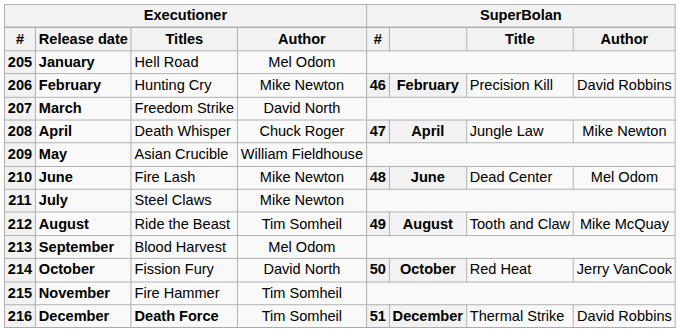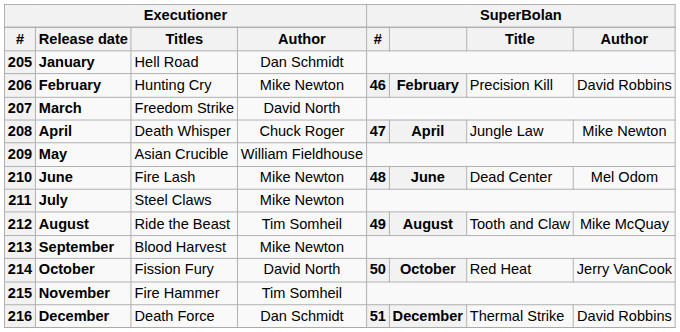 <table class="wikitable plainrowheaders sortable" style="margin-right: 0;">
 <tr>
 <th colspan="4" style="background: #;">Executioner</th>
 <th colspan="4" style="background: #;">SuperBolan</th>
 </tr>
 <tr>
 </tr>
 <tr>
 <th scope="col">#</th>
 <th scope="col">Release date</th>
 <th scope="col">Titles</th>
 <th scope="col">Author</th>
 <th scope="col">#</th>
 <th scope="col"></th>
 <th scope="col">Title</th>
 <th scope="col">Author</th>
 </tr>
 <tr>
 <th scope="row" style="text-align:center;"><strong>205</strong></th>
 <td><strong>January</strong></td>
 <td>Hell Road</td>
-<td style="text-align:center;">Mel Odom</td>
+<td style="text-align:center;">Dan Schmidt</td>
 </tr>
 <tr>
 <th scope="row" style="text-align:center;"><strong>206</strong></th>
 <td><strong>February</strong></td>
 <td>Hunting Cry</td>
 <td style="text-align:center;">Mike Newton</td>
 <th scope="row" style="text-align:center;"><strong>46</strong></th>
 <th scope="row" style="text-align:center;"><strong>February</strong></th>
 <td>Precision Kill</td>
 <td style="text-align:center;">David Robbins</td>
 </tr>
 <tr>
 <th scope="row" style="text-align:center;"><strong>207</strong></th>
 <td><strong>March</strong></td>
 <td>Freedom Strike</td>
 <td style="text-align:center;">David North</td>
 </tr>
 <tr>
 <th scope="row" style="text-align:center;"><strong>208</strong></th>
 <td><strong>April</strong></td>
 <td>Death Whisper</td>
 <td style="text-align:center;">Chuck Roger</td>
 <th scope="row" style="text-align:center;"><strong>47</strong></th>
 <th scope="row" style="text-align:center;"><strong>April</strong></th>
 <td>Jungle Law</td>
 <td style="text-align:center;">Mike Newton</td>
 </tr>
 <tr>
 <th scope="row" style="text-align:center;"><strong>209</strong></th>
 <td><strong>May</strong></td>
 <td>Asian Crucible</td>
 <td style="text-align:center;">William Fieldhouse</td>
 </tr>
 <tr>
 <th scope="row" style="text-align:center;"><strong>210</strong></th>
 <td><strong>June</strong></td>
 <td>Fire Lash</td>
 <td style="text-align:center;">Mike Newton</td>
 <th scope="row" style="text-align:center;"><strong>48</strong></th>
 <th scope="row" style="text-align:center;"><strong>June</strong></th>
 <td>Dead Center</td>
 <td style="text-align:center;">Mel Odom</td>
 </tr>
 <tr>
 <th scope="row" style="text-align:center;"><strong>211</strong></th>
 <td><strong>July</strong></td>
 <td>Steel Claws</td>
 <td style="text-align:center;">Mike Newton</td>
 </tr>
 <tr>
 <th scope="row" style="text-align:center;"><strong>212</strong></th>
 <td><strong>August</strong></td>
 <td>Ride the Beast</td>
 <td style="text-align:center;">Tim Somheil</td>
 <th scope="row" style="text-align:center;"><strong>49</strong></th>
 <th scope="row" style="text-align:center;"><strong>August</strong></th>
 <td>Tooth and Claw</td>
 <td style="text-align:center;">Mike McQuay</td>
 </tr>
 <tr>
 <th scope="row" style="text-align:center;"><strong>213</strong></th>
 <td><strong>September</strong></td>
 <td>Blood Harvest</td>
-<td style="text-align:center;">Mel Odom</td>
+<td style="text-align:center;">Mike Newton</td>
 </tr>
 <tr>
 <th scope="row" style="text-align:center;"><strong>214</strong></th>
 <td><strong>October</strong></td>
 <td>Fission Fury</td>
 <td style="text-align:center;">David North</td>
 <th scope="row" style="text-align:center;"><strong>50</strong></th>
 <th scope="row" style="text-align:center;"><strong>October</strong></th>
 <td>Red Heat</td>
 <td style="text-align:center;">Jerry VanCook</td>
 </tr>
 <tr>
 <th scope="row" style="text-align:center;"><strong>215</strong></th>
 <td><strong>November</strong></td>
 <td>Fire Hammer</td>
 <td style="text-align:center;">Tim Somheil</td>
 </tr>
 <tr>
 <th scope="row" style="text-align:center;"><strong>216</strong></th>
 <td><strong>December</strong></td>
-<td><strong>Death Force</strong></td>
-<td style="text-align:center;">Tim Somheil</td>
+<td>Death Force</td>
+<td style="text-align:center;">Dan Schmidt</td>
 <th scope="row" style="text-align:center;"><strong>51</strong></th>
 <th scope="row" style="text-align:center;"><strong>December</strong></th>
 <td>Thermal Strike</td>
 <td style="text-align:center;">David Robbins</td>
 </tr>
 <tr>
 </tr>
 </table>
